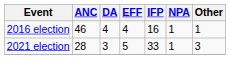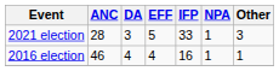 <table class="wikitable">
 <tr>
 <th>Event</th>
 <th><a href='#'>ANC</a></th>
 <th><a href='#'>DA</a></th>
 <th><a href='#'>EFF</a></th>
 <th><a href='#'>IFP</a></th>
 <th><a href='#'>NPA</a></th>
 <th>Other</th>
 </tr>
 <tr>
+<td><a href='#'>2021 election</a></td>
+<td>28</td>
+<td>3</td>
+<td>5</td>
+<td>33</td>
+<td>1</td>
+<td>3</td>
+</tr>
+<tr>
 <td><a href='#'>2016 election</a></td>
 <td>46</td>
 <td>4</td>
 <td>4</td>
 <td>16</td>
 <td>1</td>
 <td>1</td>
 </tr>
 <tr>
-<td><a href='#'>2021 election</a></td>
-<td>28</td>
-<td>3</td>
-<td>5</td>
-<td>33</td>
-<td>1</td>
-<td>3</td>
-</tr>
-<tr>
 </tr>
 </table>
